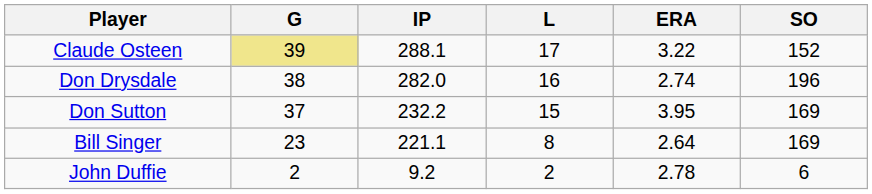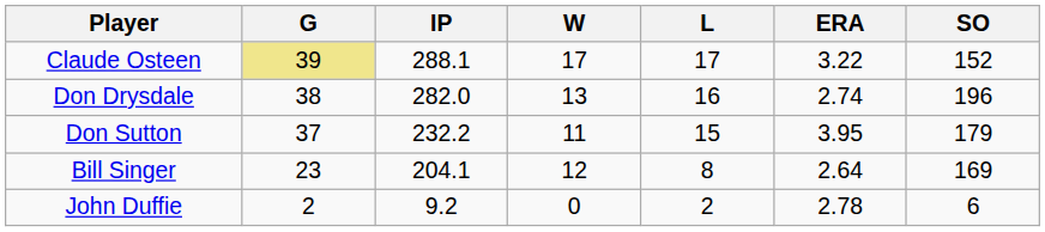 <table class="wikitable sortable">
 <tr>
 <th width="16%">Player</th>
 <th width="9%">G</th>
 <th width="9%">IP</th>
+<th width="9%">W</th>
 <th width="9%">L</th>
 <th width="9%">ERA</th>
 <th width="9%">SO</th>
 </tr>
 <tr align="center">
 <td><a href='#'>Claude Osteen</a></td>
 <td style="background: khaki;">39</td>
 <td>288.1</td>
 <td>17</td>
+<td>17</td>
 <td>3.22</td>
 <td>152</td>
 </tr>
 <tr align=center>
 <td><a href='#'>Don Drysdale</a></td>
 <td>38</td>
 <td>282.0</td>
+<td>13</td>
 <td>16</td>
 <td>2.74</td>
 <td>196</td>
 </tr>
 <tr align=center>
 <td><a href='#'>Don Sutton</a></td>
 <td>37</td>
 <td>232.2</td>
+<td>11</td>
 <td>15</td>
 <td>3.95</td>
-<td>169</td>
+<td>179</td>
 </tr>
 <tr align=center>
 <td><a href='#'>Bill Singer</a></td>
 <td>23</td>
-<td>221.1</td>
+<td>204.1</td>
+<td>12</td>
 <td>8</td>
 <td>2.64</td>
 <td>169</td>
 </tr>
 <tr align=center>
 <td><a href='#'>John Duffie</a></td>
 <td>2</td>
 <td>9.2</td>
+<td>0</td>
 <td>2</td>
 <td>2.78</td>
 <td>6</td>
 </tr>
 </table>
